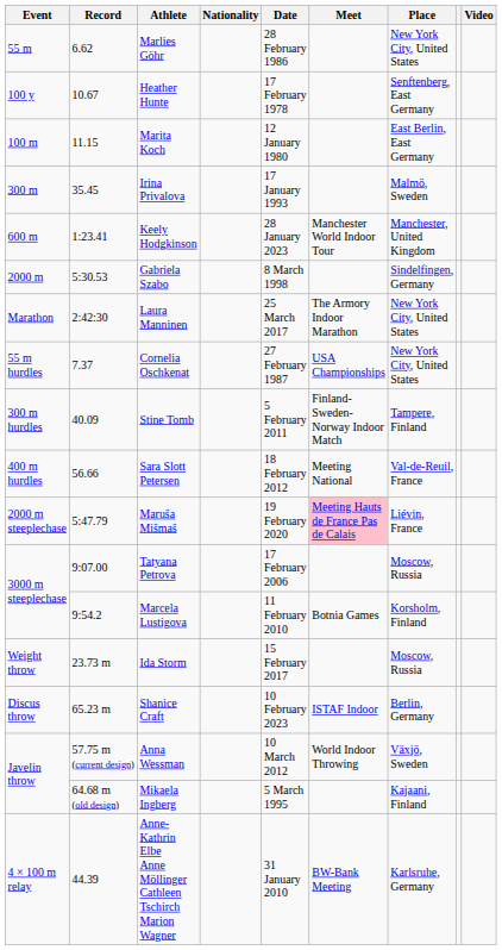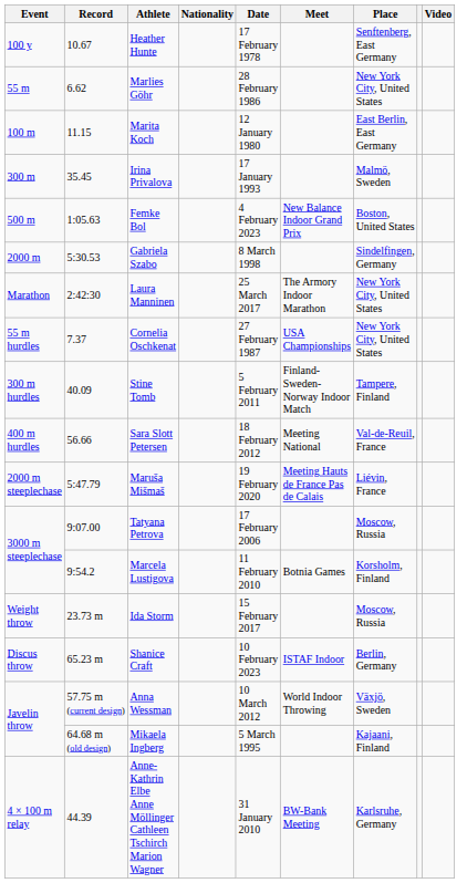 <table class="wikitable" style="font-size:95%; width: 95%;">
 <tr>
 <th>Event</th>
 <th>Record</th>
 <th>Athlete</th>
 <th>Nationality</th>
 <th>Date</th>
 <th>Meet</th>
 <th>Place</th>
 <th></th>
 <th>Video</th>
 </tr>
 <tr>
+<td><a href='#'>100 y</a></td>
+<td>10.67</td>
+<td><a href='#'>Heather Hunte</a></td>
+<td></td>
+<td>17 February 1978</td>
+<td></td>
+<td><a href='#'>Senftenberg</a>, East Germany</td>
+<td></td>
+<td></td>
+</tr>
+<tr>
 <td><a href='#'>55 m</a></td>
 <td>6.62 </td>
 <td><a href='#'>Marlies Göhr</a></td>
 <td></td>
 <td>28 February 1986</td>
 <td></td>
 <td><a href='#'>New York City</a>, United States</td>
-<td></td>
-<td></td>
-</tr>
-<tr>
-<td><a href='#'>100 y</a></td>
-<td>10.67</td>
-<td><a href='#'>Heather Hunte</a></td>
-<td></td>
-<td>17 February 1978</td>
-<td></td>
-<td><a href='#'>Senftenberg</a>, East Germany</td>
 <td></td>
 <td></td>
 </tr>
 <tr>
 <td><a href='#'>100 m</a></td>
 <td>11.15 </td>
 <td><a href='#'>Marita Koch</a></td>
 <td></td>
 <td>12 January 1980</td>
 <td></td>
 <td><a href='#'>East Berlin</a>, East Germany</td>
 <td></td>
 <td></td>
 </tr>
 <tr>
 <td><a href='#'>300 m</a></td>
 <td>35.45 </td>
 <td><a href='#'>Irina Privalova</a></td>
 <td></td>
 <td>17 January 1993</td>
 <td></td>
 <td><a href='#'>Malmö</a>, Sweden</td>
 <td></td>
 <td></td>
 </tr>
 <tr>
-<td><a href='#'>600 m</a></td>
-<td>1:23.41 </td>
-<td><a href='#'>Keely Hodgkinson</a></td>
+<td><a href='#'>500 m</a></td>
+<td>1:05.63 </td>
+<td><a href='#'>Femke Bol</a></td>
 <td></td>
-<td>28 January 2023</td>
-<td>Manchester World Indoor Tour</td>
-<td><a href='#'>Manchester</a>, United Kingdom</td>
+<td>4 February 2023</td>
+<td><a href='#'>New Balance Indoor Grand Prix</a></td>
+<td><a href='#'>Boston</a>, United States</td>
 <td></td>
 <td></td>
 </tr>
 <tr>
 <td><a href='#'>2000 m</a></td>
 <td>5:30.53</td>
 <td><a href='#'>Gabriela Szabo</a></td>
 <td></td>
 <td>8 March 1998</td>
 <td></td>
 <td><a href='#'>Sindelfingen</a>, Germany</td>
 <td></td>
 <td></td>
 </tr>
 <tr>
 <td><a href='#'>Marathon</a></td>
 <td>2:42:30</td>
 <td><a href='#'>Laura Manninen</a></td>
 <td></td>
 <td>25 March 2017</td>
 <td>The Armory Indoor Marathon</td>
 <td><a href='#'>New York City</a>, United States</td>
 <td></td>
 <td></td>
 </tr>
 <tr>
 <td><a href='#'>55 m hurdles</a></td>
 <td>7.37</td>
 <td><a href='#'>Cornelia Oschkenat</a></td>
 <td></td>
 <td>27 February 1987</td>
 <td><a href='#'>USA Championships</a></td>
 <td><a href='#'>New York City</a>, United States</td>
 <td></td>
 <td></td>
 </tr>
 <tr>
 <td><a href='#'>300 m hurdles</a></td>
 <td>40.09  </td>
 <td><a href='#'>Stine Tomb</a></td>
 <td></td>
 <td>5 February 2011</td>
 <td>Finland-Sweden-Norway Indoor Match</td>
 <td><a href='#'>Tampere</a>, Finland</td>
 <td></td>
 <td></td>
 </tr>
 <tr>
 <td><a href='#'>400 m hurdles</a></td>
 <td>56.66</td>
 <td><a href='#'>Sara Slott Petersen</a></td>
 <td></td>
 <td>18 February 2012</td>
 <td>Meeting National</td>
 <td><a href='#'>Val-de-Reuil</a>, France</td>
 <td></td>
 <td></td>
 </tr>
 <tr>
 <td><a href='#'>2000 m steeplechase</a></td>
 <td>5:47.79</td>
 <td><a href='#'>Maruša Mišmaš</a></td>
 <td></td>
 <td>19 February 2020</td>
-<td style="background: pink;"><a href='#'>Meeting Hauts de France Pas de Calais</a></td>
+<td><a href='#'>Meeting Hauts de France Pas de Calais</a></td>
 <td><a href='#'>Liévin</a>, France</td>
 <td></td>
 <td></td>
 </tr>
 <tr>
 <td rowspan=2><a href='#'>3000 m steeplechase</a></td>
 <td>9:07.00 </td>
 <td><a href='#'>Tatyana Petrova</a></td>
 <td></td>
 <td>17 February 2006</td>
 <td></td>
 <td><a href='#'>Moscow</a>, Russia</td>
 <td></td>
 <td></td>
 </tr>
 <tr>
 <td>9:54.2  </td>
 <td><a href='#'>Marcela Lustigova</a></td>
 <td></td>
 <td>11 February 2010</td>
 <td>Botnia Games</td>
 <td><a href='#'>Korsholm</a>, Finland</td>
 <td></td>
 <td></td>
 </tr>
 <tr>
 <td><a href='#'>Weight throw</a></td>
 <td>23.73 m</td>
 <td><a href='#'>Ida Storm</a></td>
 <td></td>
 <td>15 February 2017</td>
 <td></td>
 <td><a href='#'>Moscow</a>, Russia</td>
 <td></td>
 <td></td>
 </tr>
 <tr>
 <td><a href='#'>Discus throw</a></td>
 <td>65.23 m  </td>
 <td><a href='#'>Shanice Craft</a></td>
 <td></td>
 <td>10 February 2023</td>
 <td><a href='#'>ISTAF Indoor</a></td>
 <td><a href='#'>Berlin</a>, Germany</td>
 <td></td>
 <td></td>
 </tr>
 <tr>
 <td rowspan=2><a href='#'>Javelin throw</a></td>
 <td>57.75 m <small>(<a href='#'>current design</a>)</small></td>
 <td><a href='#'>Anna Wessman</a></td>
 <td></td>
 <td>10 March 2012</td>
 <td>World Indoor Throwing</td>
 <td><a href='#'>Växjö</a>, Sweden</td>
 <td></td>
 <td></td>
 </tr>
 <tr>
 <td>64.68 m <small>(<a href='#'>old design</a>)</small></td>
 <td><a href='#'>Mikaela Ingberg</a></td>
 <td></td>
 <td>5 March 1995</td>
 <td></td>
 <td><a href='#'>Kajaani</a>, Finland</td>
 <td></td>
 <td></td>
 </tr>
 <tr>
 <td><a href='#'>4 × 100 m relay</a></td>
 <td>44.39</td>
 <td><a href='#'>Anne-Kathrin Elbe</a><br><a href='#'>Anne Möllinger</a><br><a href='#'>Cathleen Tschirch</a><br><a href='#'>Marion Wagner</a></td>
 <td></td>
 <td>31 January 2010</td>
 <td><a href='#'>BW-Bank Meeting</a></td>
 <td><a href='#'>Karlsruhe</a>, Germany</td>
 <td></td>
 <td></td>
 </tr>
 </table>
